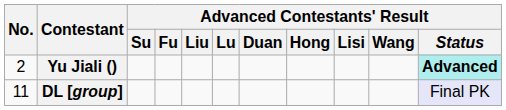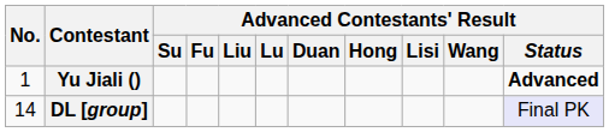 <table class="wikitable plainrowheaders" style="text-align:center;">
 <tr>
 <th scope="col" rowspan="2">No.</th>
 <th scope="col" rowspan="2">Contestant</th>
 <th scope="col" colspan="9">Advanced Contestants' Result</th>
 </tr>
 <tr>
 <th scope="col">Su</th>
 <th scope="col">Fu</th>
 <th scope="col">Liu</th>
 <th scope="col">Lu</th>
 <th scope="col">Duan</th>
 <th scope="col">Hong</th>
 <th scope="col">Lisi</th>
 <th scope="col">Wang</th>
 <th scope="col"><em>Status</em></th>
 </tr>
 <tr>
-<td>2</td>
+<td>1</td>
 <th scope="row">Yu Jiali ()</th>
 <td></td>
 <td></td>
 <td></td>
 <td></td>
 <td></td>
 <td></td>
 <td></td>
 <td></td>
-<td style="background: paleturquoise;"><strong>Advanced</strong></td>
+<td><strong>Advanced</strong></td>
 </tr>
 <tr>
-<td>11</td>
+<td>14</td>
 <th scope="row">DL [<em>group</em>]</th>
 <td></td>
 <td></td>
 <td></td>
 <td></td>
 <td></td>
 <td></td>
 <td></td>
 <td></td>
 <td style="background: lavender;">Final PK</td>
 </tr>
 </table>
